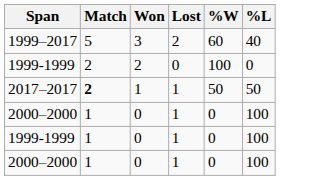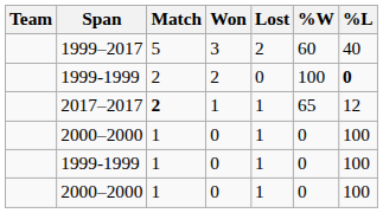 <table class="wikitable">
 <tr>
+<th>Team</th>
 <th>Span</th>
 <th>Match</th>
 <th>Won</th>
 <th>Lost</th>
 <th>%W</th>
 <th>%L</th>
 </tr>
 <tr>
+<td></td>
 <td>1999–2017</td>
 <td>5</td>
 <td>3</td>
 <td>2</td>
 <td>60</td>
 <td>40</td>
 </tr>
 <tr>
+<td></td>
 <td>1999-1999</td>
 <td>2</td>
 <td>2</td>
 <td>0</td>
 <td>100</td>
-<td>0</td>
+<td><strong>0</strong></td>
 </tr>
 <tr>
+<td></td>
 <td>2017–2017</td>
 <td><strong>2</strong></td>
 <td>1</td>
 <td>1</td>
-<td>50</td>
-<td>50</td>
+<td>65</td>
+<td>12</td>
 </tr>
 <tr>
+<td></td>
 <td>2000–2000</td>
 <td>1</td>
 <td>0</td>
 <td>1</td>
 <td>0</td>
 <td>100</td>
 </tr>
 <tr>
+<td></td>
 <td>1999-1999</td>
 <td>1</td>
 <td>0</td>
 <td>1</td>
 <td>0</td>
 <td>100</td>
 </tr>
 <tr>
+<td></td>
 <td>2000–2000</td>
 <td>1</td>
 <td>0</td>
 <td>1</td>
 <td>0</td>
 <td>100</td>
 </tr>
 </table>
